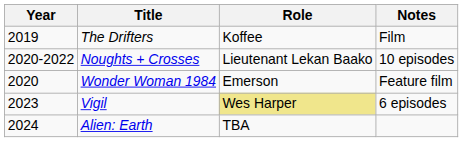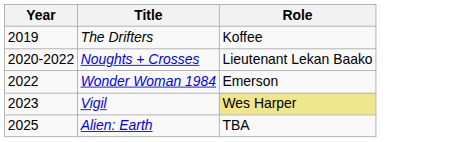 <table class="wikitable sortable">
 <tr>
 <th>Year</th>
 <th>Title</th>
 <th>Role</th>
-<th class="unsortable">Notes</th>
 </tr>
 <tr>
 <td>2019</td>
 <td><em>The Drifters</em></td>
 <td>Koffee</td>
-<td>Film</td>
 </tr>
 <tr>
 <td>2020-2022</td>
 <td><em><a href='#'>Noughts + Crosses</a></em></td>
 <td>Lieutenant Lekan Baako</td>
-<td>10 episodes</td>
 </tr>
 <tr>
-<td>2020</td>
+<td>2022</td>
 <td><em><a href='#'>Wonder Woman 1984</a></em></td>
 <td>Emerson</td>
-<td>Feature film</td>
 </tr>
 <tr>
 <td>2023</td>
 <td><em><a href='#'> Vigil</a></em></td>
 <td style="background: khaki;">Wes Harper</td>
-<td>6 episodes</td>
 </tr>
 <tr>
-<td>2024</td>
+<td>2025</td>
 <td><em><a href='#'>Alien: Earth</a></em></td>
 <td>TBA</td>
-<td></td>
 </tr>
 </table>
